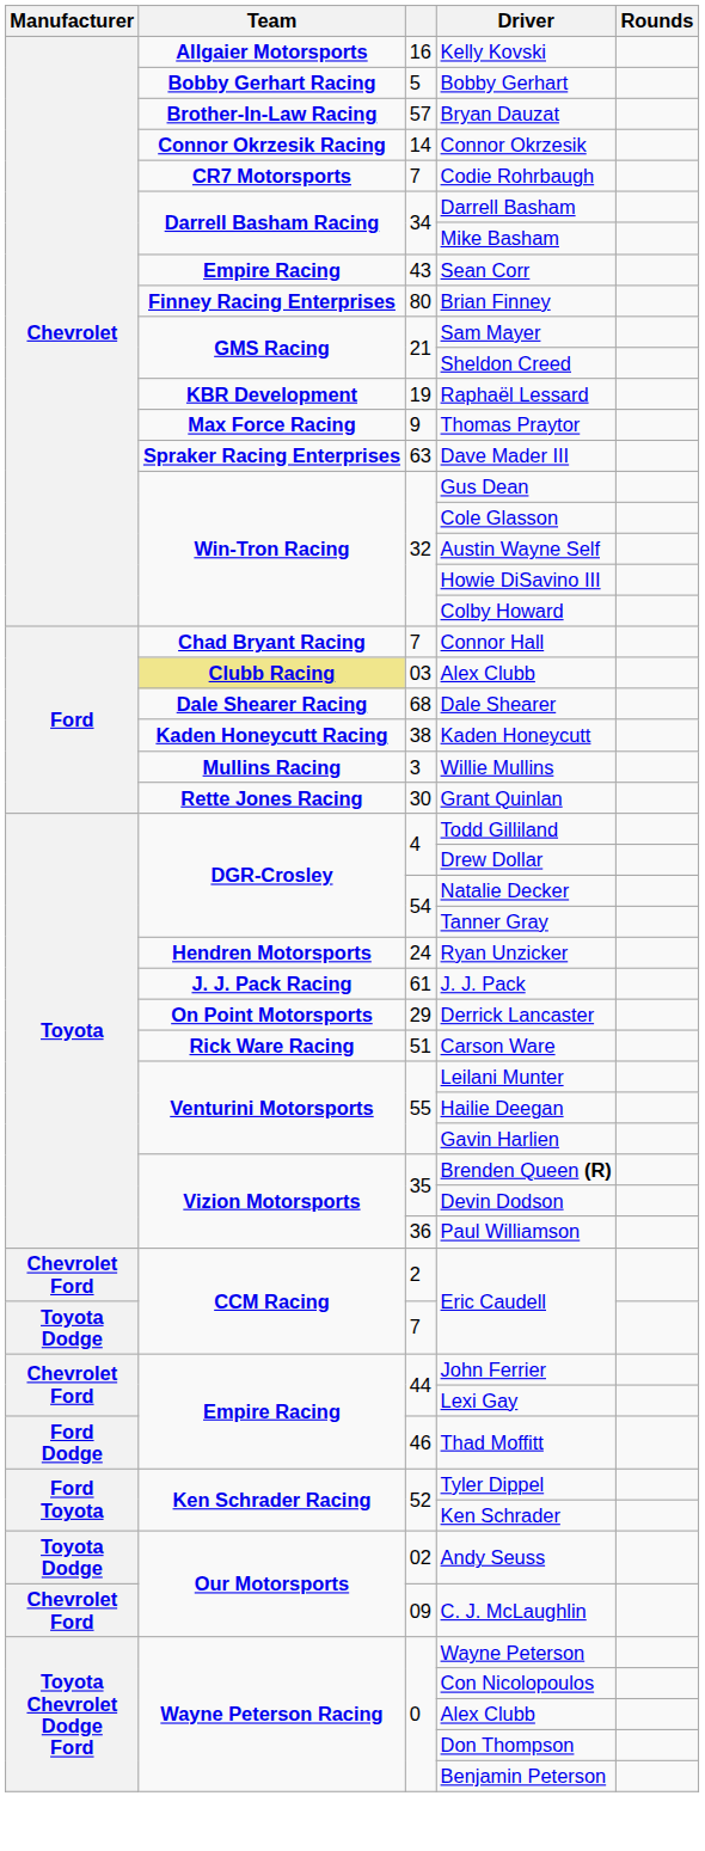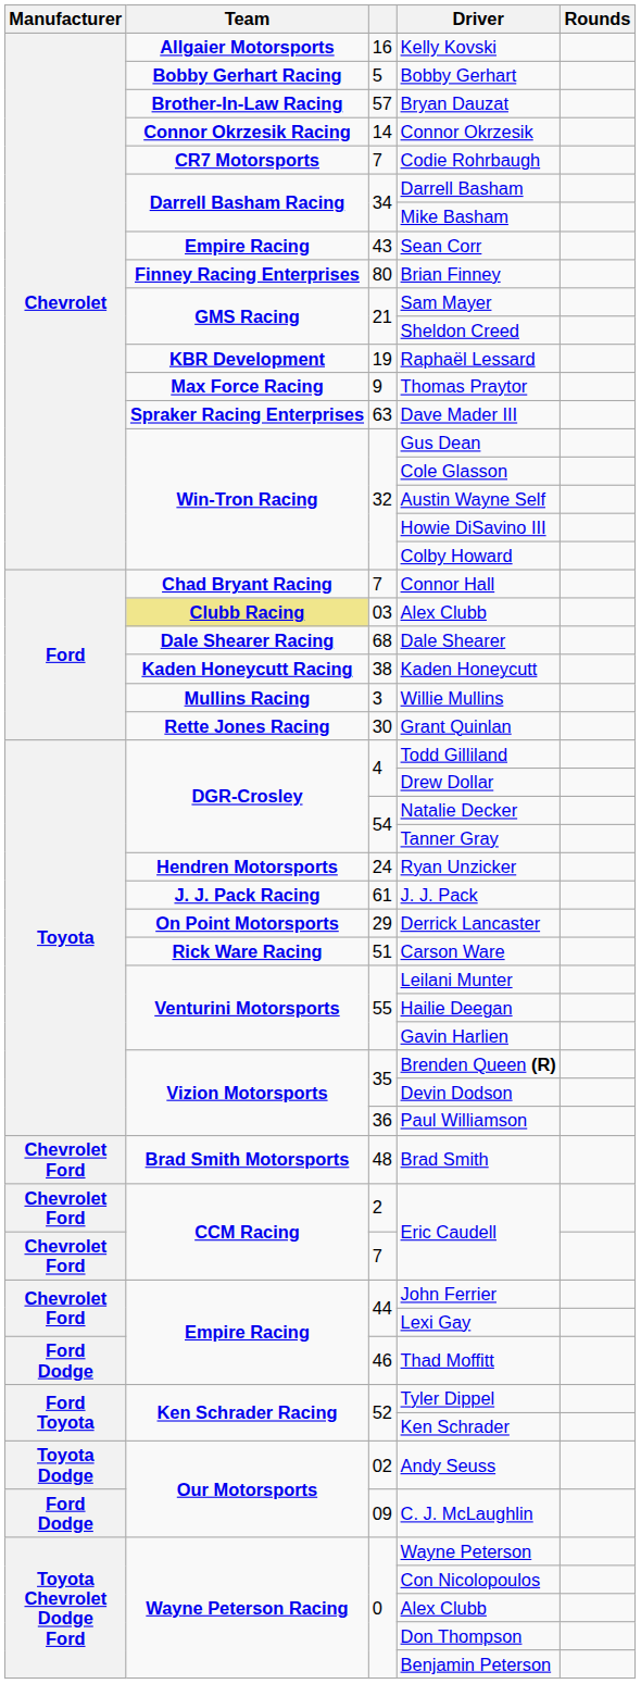 <table class="wikitable" style="font-size: 95%;">
 <tr>
 <th>Manufacturer</th>
 <th>Team</th>
 <th></th>
 <th>Driver</th>
 <th>Rounds</th>
 </tr>
 <tr>
 <th rowspan=19><a href='#'>Chevrolet</a></th>
 <td style="text-align:center;"><strong><a href='#'>Allgaier Motorsports</a></strong></td>
 <td>16</td>
 <td><a href='#'>Kelly Kovski</a></td>
 <td></td>
 </tr>
 <tr>
 <td style="text-align:center;"><strong><a href='#'>Bobby Gerhart Racing</a></strong></td>
 <td>5</td>
 <td><a href='#'>Bobby Gerhart</a></td>
 <td></td>
 </tr>
 <tr>
 <td style="text-align:center;"><strong><a href='#'>Brother-In-Law Racing</a></strong></td>
 <td>57</td>
 <td><a href='#'>Bryan Dauzat</a></td>
 <td></td>
 </tr>
 <tr>
 <td style="text-align:center;"><strong><a href='#'>Connor Okrzesik Racing</a></strong></td>
 <td>14</td>
 <td><a href='#'>Connor Okrzesik</a></td>
 <td></td>
 </tr>
 <tr>
 <td style="text-align:center;"><strong><a href='#'>CR7 Motorsports</a></strong></td>
 <td>7</td>
 <td><a href='#'>Codie Rohrbaugh</a></td>
 <td></td>
 </tr>
 <tr>
 <td rowspan=2 style="text-align:center;"><strong><a href='#'>Darrell Basham Racing</a></strong></td>
 <td rowspan=2>34</td>
 <td><a href='#'>Darrell Basham</a></td>
 <td></td>
 </tr>
 <tr>
 <td><a href='#'>Mike Basham</a></td>
 <td></td>
 </tr>
 <tr>
 <td style="text-align:center;"><strong><a href='#'>Empire Racing</a></strong></td>
 <td>43</td>
 <td><a href='#'>Sean Corr</a></td>
 <td></td>
 </tr>
 <tr>
 <td style="text-align:center;"><strong><a href='#'>Finney Racing Enterprises</a></strong></td>
 <td>80</td>
 <td><a href='#'>Brian Finney</a></td>
 <td></td>
 </tr>
 <tr>
 <td rowspan=2 style="text-align:center;"><strong><a href='#'>GMS Racing</a></strong></td>
 <td rowspan=2>21</td>
 <td><a href='#'>Sam Mayer</a></td>
 <td></td>
 </tr>
 <tr>
 <td><a href='#'>Sheldon Creed</a></td>
 <td></td>
 </tr>
 <tr>
 <td style="text-align:center;"><strong><a href='#'>KBR Development</a></strong></td>
 <td>19</td>
 <td><a href='#'>Raphaël Lessard</a></td>
 <td></td>
 </tr>
 <tr>
 <td style="text-align:center;"><strong><a href='#'>Max Force Racing</a></strong></td>
 <td>9</td>
 <td><a href='#'>Thomas Praytor</a></td>
 <td></td>
 </tr>
 <tr>
 <td style="text-align:center;"><strong><a href='#'>Spraker Racing Enterprises</a></strong></td>
 <td>63</td>
 <td><a href='#'>Dave Mader III</a></td>
 <td></td>
 </tr>
 <tr>
 <td rowspan=5 style="text-align:center;"><strong><a href='#'>Win-Tron Racing</a></strong></td>
 <td rowspan=5>32</td>
 <td><a href='#'>Gus Dean</a></td>
 <td></td>
 </tr>
 <tr>
 <td><a href='#'>Cole Glasson</a></td>
 <td></td>
 </tr>
 <tr>
 <td><a href='#'>Austin Wayne Self</a></td>
 <td></td>
 </tr>
 <tr>
 <td><a href='#'>Howie DiSavino III</a></td>
 <td></td>
 </tr>
 <tr>
 <td><a href='#'>Colby Howard</a></td>
 <td></td>
 </tr>
 <tr>
 <th rowspan=6><a href='#'>Ford</a></th>
 <td style="text-align:center;"><strong><a href='#'>Chad Bryant Racing</a></strong></td>
 <td>7</td>
 <td><a href='#'>Connor Hall</a></td>
 <td></td>
 </tr>
 <tr>
 <td style="background: khaki; text-align:center;"><strong><a href='#'>Clubb Racing</a></strong></td>
 <td>03</td>
 <td><a href='#'>Alex Clubb</a></td>
 <td></td>
 </tr>
 <tr>
 <td style="text-align:center;"><strong><a href='#'>Dale Shearer Racing</a></strong> </td>
 <td>68</td>
 <td><a href='#'>Dale Shearer</a></td>
 <td></td>
 </tr>
 <tr>
 <td style="text-align:center;"><strong><a href='#'>Kaden Honeycutt Racing</a></strong></td>
 <td>38</td>
 <td><a href='#'>Kaden Honeycutt</a></td>
 <td></td>
 </tr>
 <tr>
 <td style="text-align:center;"><strong><a href='#'>Mullins Racing</a></strong></td>
 <td>3</td>
 <td><a href='#'>Willie Mullins</a></td>
 <td></td>
 </tr>
 <tr>
 <td style="text-align:center;"><strong><a href='#'>Rette Jones Racing</a></strong></td>
 <td>30</td>
 <td><a href='#'>Grant Quinlan</a></td>
 <td></td>
 </tr>
 <tr>
 <th rowspan=14><a href='#'>Toyota</a></th>
 <td rowspan=4 style="text-align:center;"><strong><a href='#'>DGR-Crosley</a></strong></td>
 <td rowspan=2>4</td>
 <td><a href='#'>Todd Gilliland</a></td>
 <td></td>
 </tr>
 <tr>
 <td><a href='#'>Drew Dollar</a></td>
 <td></td>
 </tr>
 <tr>
 <td rowspan=2>54</td>
 <td><a href='#'>Natalie Decker</a></td>
 <td></td>
 </tr>
 <tr>
 <td><a href='#'>Tanner Gray</a></td>
 <td></td>
 </tr>
 <tr>
 <td style="text-align:center;"><strong><a href='#'>Hendren Motorsports</a></strong></td>
 <td>24</td>
 <td><a href='#'>Ryan Unzicker</a></td>
 <td></td>
 </tr>
 <tr>
 <td style="text-align:center;"><strong><a href='#'>J. J. Pack Racing</a></strong></td>
 <td>61</td>
 <td><a href='#'>J. J. Pack</a></td>
 <td></td>
 </tr>
 <tr>
 <td style="text-align:center;"><strong><a href='#'>On Point Motorsports</a></strong></td>
 <td>29</td>
 <td><a href='#'>Derrick Lancaster</a></td>
 <td></td>
 </tr>
 <tr>
 <td style="text-align:center;"><strong><a href='#'>Rick Ware Racing</a></strong></td>
 <td>51</td>
 <td><a href='#'>Carson Ware</a></td>
 <td></td>
 </tr>
 <tr>
 <td rowspan=3 style="text-align:center;"><strong><a href='#'>Venturini Motorsports</a></strong></td>
 <td rowspan=3>55</td>
 <td><a href='#'>Leilani Munter</a></td>
 <td></td>
 </tr>
 <tr>
 <td><a href='#'>Hailie Deegan</a></td>
 <td></td>
 </tr>
 <tr>
 <td><a href='#'>Gavin Harlien</a></td>
 <td></td>
 </tr>
 <tr>
 <td rowspan=3 style="text-align:center;"><strong><a href='#'>Vizion Motorsports</a></strong></td>
 <td rowspan=2>35</td>
 <td><a href='#'>Brenden Queen</a> <strong>(R)</strong></td>
 <td></td>
 </tr>
 <tr>
 <td><a href='#'>Devin Dodson</a></td>
 <td></td>
 </tr>
 <tr>
 <td>36</td>
 <td><a href='#'>Paul Williamson</a></td>
 <td></td>
 </tr>
 <tr>
 <th><a href='#'>Chevrolet</a> <small></small> <br> <a href='#'>Ford</a> <small></small></th>
+<td style="text-align:center;"><strong><a href='#'>Brad Smith Motorsports</a></strong></td>
+<td>48</td>
+<td><a href='#'>Brad Smith</a></td>
+<td></td>
+</tr>
+<tr>
+<th><a href='#'>Chevrolet</a> <small></small> <br> <a href='#'>Ford</a> <small></small></th>
 <td rowspan=2 style="text-align:center;"><strong><a href='#'>CCM Racing</a></strong></td>
 <td>2</td>
 <td rowspan=2><a href='#'>Eric Caudell</a></td>
 <td></td>
 </tr>
 <tr>
-<th><a href='#'>Toyota</a> <small></small> <br> <a href='#'>Dodge</a> <small></small></th>
+<th><a href='#'>Chevrolet</a> <small></small> <br> <a href='#'>Ford</a> <small></small></th>
 <td>7</td>
 <td></td>
 </tr>
 <tr>
 <th rowspan=2><a href='#'>Chevrolet</a> <small></small> <br> <a href='#'>Ford</a> <small></small></th>
 <td rowspan=3 style="text-align:center;"><strong><a href='#'>Empire Racing</a></strong></td>
 <td rowspan=2>44</td>
 <td><a href='#'>John Ferrier</a></td>
 <td></td>
 </tr>
 <tr>
 <td><a href='#'>Lexi Gay</a></td>
 <td></td>
 </tr>
 <tr>
 <th><a href='#'>Ford</a> <small></small> <br> <a href='#'>Dodge</a> <small></small></th>
 <td>46</td>
 <td><a href='#'>Thad Moffitt</a></td>
 <td></td>
 </tr>
 <tr>
 <th rowspan=2><a href='#'>Ford</a> <small></small> <br> <a href='#'>Toyota</a> <small></small></th>
 <td rowspan=2 style="text-align:center;"><strong><a href='#'>Ken Schrader Racing</a></strong></td>
 <td rowspan=2>52</td>
 <td><a href='#'>Tyler Dippel</a></td>
 <td></td>
 </tr>
 <tr>
 <td><a href='#'>Ken Schrader</a></td>
 <td></td>
 </tr>
 <tr>
 <th><a href='#'>Toyota</a> <small></small> <br> <a href='#'>Dodge</a> <small></small></th>
 <td rowspan=2 style="text-align:center;"><strong><a href='#'>Our Motorsports</a></strong></td>
 <td>02</td>
 <td><a href='#'>Andy Seuss</a></td>
 <td></td>
 </tr>
 <tr>
-<th><a href='#'>Chevrolet</a> <small></small> <br> <a href='#'>Ford</a> <small></small></th>
+<th><a href='#'>Ford</a> <small></small> <br> <a href='#'>Dodge</a> <small></small></th>
 <td>09</td>
 <td><a href='#'>C. J. McLaughlin</a></td>
 <td></td>
 </tr>
 <tr>
 <th rowspan=5><a href='#'>Toyota</a> <small></small> <br> <a href='#'>Chevrolet</a> <small></small> <br> <a href='#'>Dodge</a> <small></small> <br> <a href='#'>Ford</a> <small></small></th>
 <td rowspan=7 style="text-align:center;"><strong><a href='#'>Wayne Peterson Racing</a></strong></td>
 <td rowspan=5>0</td>
 <td><a href='#'>Wayne Peterson</a></td>
 <td></td>
 </tr>
 <tr>
 <td><a href='#'>Con Nicolopoulos</a></td>
 <td></td>
 </tr>
 <tr>
 <td><a href='#'>Alex Clubb</a></td>
 <td></td>
 </tr>
 <tr>
 <td><a href='#'>Don Thompson</a></td>
 <td></td>
 </tr>
 <tr>
 <td><a href='#'>Benjamin Peterson</a></td>
 <td></td>
 </tr>
 </table>
